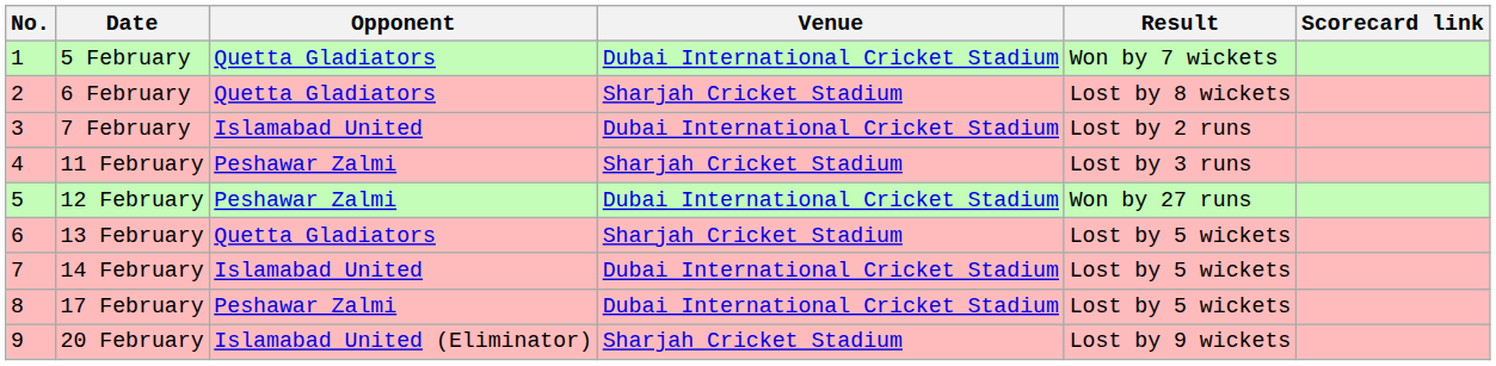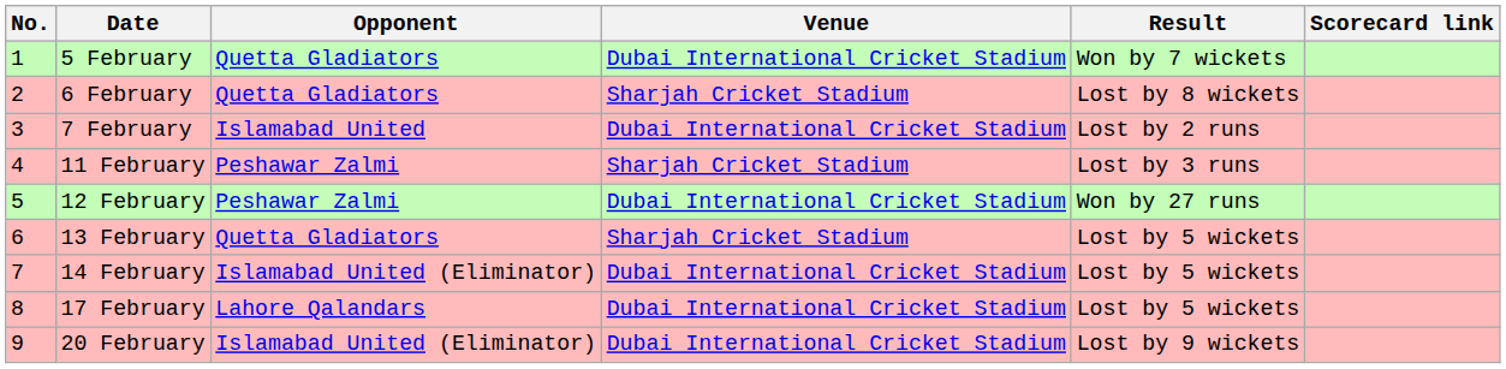 <table class="wikitable">
 <tr>
 <th>No.</th>
 <th>Date</th>
 <th>Opponent</th>
 <th>Venue</th>
 <th>Result</th>
 <th>Scorecard link</th>
 </tr>
 <tr style="background:#c3fdb8;">
 <td>1</td>
 <td>5 February</td>
 <td><a href='#'>Quetta Gladiators</a></td>
 <td><a href='#'>Dubai International Cricket Stadium</a></td>
 <td>Won by 7 wickets</td>
 <td></td>
 </tr>
 <tr style="background:#fbb;">
 <td>2</td>
 <td>6 February</td>
 <td><a href='#'>Quetta Gladiators</a></td>
 <td><a href='#'>Sharjah Cricket Stadium</a></td>
 <td>Lost by 8 wickets</td>
 <td></td>
 </tr>
 <tr style="background:#fbb;">
 <td>3</td>
 <td>7 February</td>
 <td><a href='#'>Islamabad United</a></td>
 <td><a href='#'>Dubai International Cricket Stadium</a></td>
 <td>Lost by 2 runs</td>
 <td></td>
 </tr>
 <tr style="background:#fbb;">
 <td>4</td>
 <td>11 February</td>
 <td><a href='#'>Peshawar Zalmi</a></td>
 <td><a href='#'>Sharjah Cricket Stadium</a></td>
 <td>Lost by 3 runs</td>
 <td></td>
 </tr>
 <tr style="background:#c3fdb8;">
 <td>5</td>
 <td>12 February</td>
 <td><a href='#'>Peshawar Zalmi</a></td>
 <td><a href='#'>Dubai International Cricket Stadium</a></td>
 <td>Won by 27 runs</td>
 <td></td>
 </tr>
 <tr style="background:#fbb;">
 <td>6</td>
 <td>13 February</td>
 <td><a href='#'>Quetta Gladiators</a></td>
 <td><a href='#'>Sharjah Cricket Stadium</a></td>
 <td>Lost by 5 wickets</td>
 <td></td>
 </tr>
 <tr style="background:#fbb;">
 <td>7</td>
 <td>14 February</td>
-<td><a href='#'>Islamabad United</a></td>
+<td><a href='#'>Islamabad United</a> (Eliminator)</td>
 <td><a href='#'>Dubai International Cricket Stadium</a></td>
 <td>Lost by 5 wickets</td>
 <td></td>
 </tr>
 <tr style="background:#fbb;">
 <td>8</td>
 <td>17 February</td>
-<td><a href='#'>Peshawar Zalmi</a></td>
+<td><a href='#'>Lahore Qalandars</a></td>
 <td><a href='#'>Dubai International Cricket Stadium</a></td>
 <td>Lost by 5 wickets</td>
 <td></td>
 </tr>
 <tr style="background:#fbb;">
 <td>9</td>
 <td>20 February</td>
 <td><a href='#'>Islamabad United</a> (Eliminator)</td>
-<td><a href='#'>Sharjah Cricket Stadium</a></td>
+<td><a href='#'>Dubai International Cricket Stadium</a></td>
 <td>Lost by 9 wickets</td>
 <td></td>
 </tr>
 </table>
